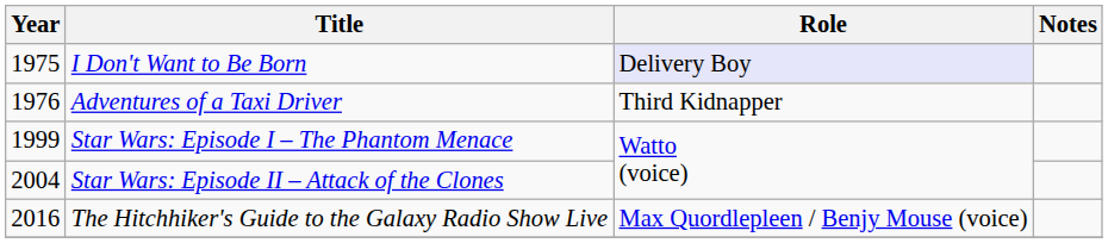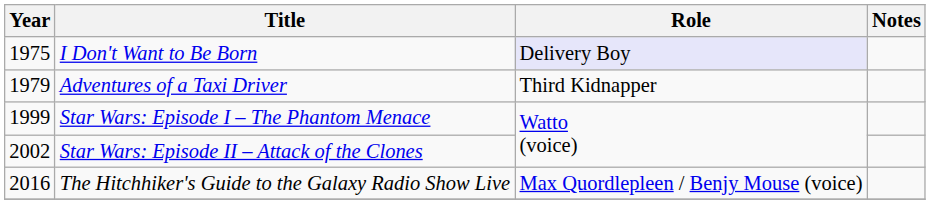 <table class="wikitable">
 <tr>
 <th>Year</th>
 <th>Title</th>
 <th>Role</th>
 <th>Notes</th>
 </tr>
 <tr>
 <td>1975</td>
 <td><em><a href='#'>I Don't Want to Be Born</a></em></td>
 <td style="background: lavender;">Delivery Boy</td>
 <td></td>
 </tr>
 <tr>
-<td>1976</td>
+<td>1979</td>
 <td><em><a href='#'>Adventures of a Taxi Driver</a></em></td>
 <td>Third Kidnapper</td>
 <td></td>
 </tr>
 <tr>
 <td>1999</td>
 <td><em><a href='#'>Star Wars: Episode I – The Phantom Menace</a></em></td>
 <td rowspan="2"><a href='#'>Watto</a> <br>(voice)</td>
 <td></td>
 </tr>
 <tr>
-<td>2004</td>
+<td>2002</td>
 <td><em><a href='#'>Star Wars: Episode II – Attack of the Clones</a></em></td>
 <td></td>
 </tr>
 <tr>
 <td>2016</td>
 <td><em>The Hitchhiker's Guide to the Galaxy Radio Show Live</em></td>
 <td><a href='#'>Max Quordlepleen</a> / <a href='#'>Benjy Mouse</a> (voice)</td>
 <td></td>
 </tr>
 <tr>
 </tr>
 </table>
